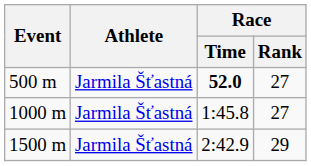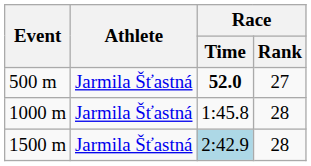 <table class="wikitable" border="1" style="font-size:90%">
 <tr>
 <th rowspan=2>Event</th>
 <th rowspan=2>Athlete</th>
 <th colspan=2>Race</th>
 </tr>
 <tr>
 <th>Time</th>
 <th>Rank</th>
 </tr>
 <tr>
 <td>500 m</td>
 <td><a href='#'>Jarmila Šťastná</a></td>
 <td align=center><strong>52.0</strong></td>
 <td align=center>27</td>
 </tr>
 <tr>
 <td>1000 m</td>
 <td><a href='#'>Jarmila Šťastná</a></td>
 <td align=center>1:45.8</td>
-<td align=center>27</td>
+<td align=center>28</td>
 </tr>
 <tr>
 <td>1500 m</td>
 <td><a href='#'>Jarmila Šťastná</a></td>
-<td align=center>2:42.9</td>
-<td align=center>29</td>
+<td align=center style="background: lightblue;">2:42.9</td>
+<td align=center>28</td>
 </tr>
 </table>
